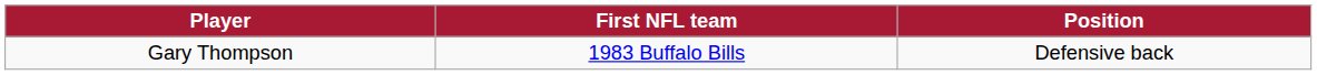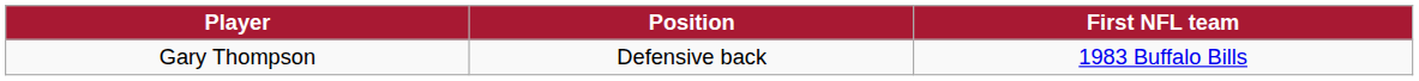 <table class="wikitable" width="65%">
 <tr align="center" style="background:#A81933;color:#FFFFFF;">
 <td><strong>Player</strong></td>
+<td><strong>Position</strong></td>
 <td><strong>First NFL team</strong></td>
-<td><strong>Position</strong></td>
 </tr>
 <tr align="center" bgcolor="">
 <td>Gary Thompson</td>
+<td>Defensive back</td>
 <td><a href='#'>1983 Buffalo Bills</a></td>
-<td>Defensive back</td>
 </tr>
 </table>
